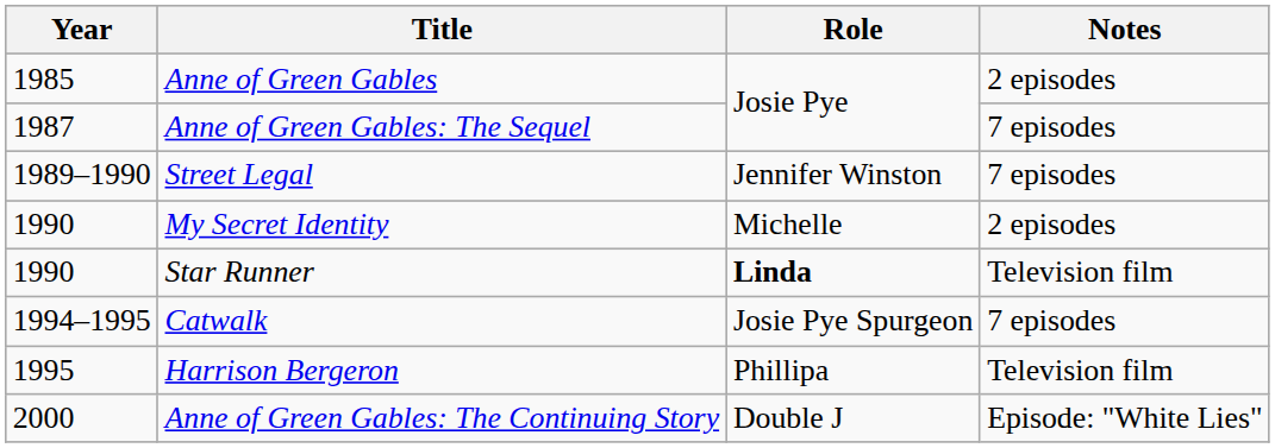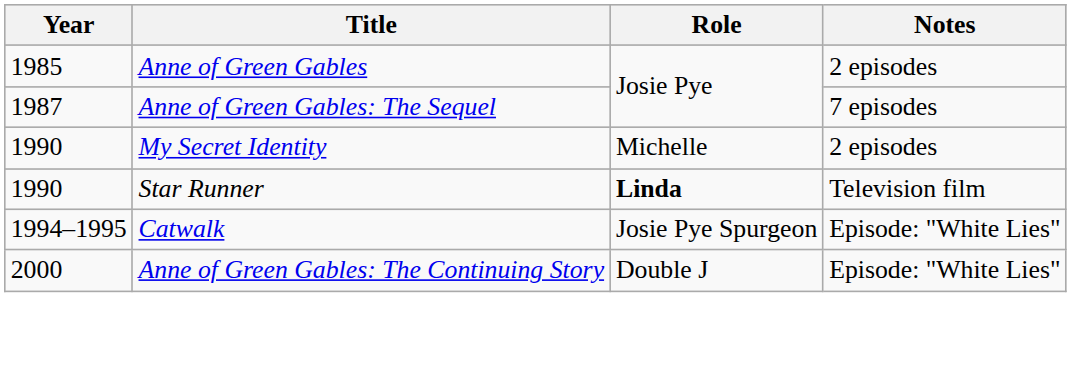 <table class="wikitable sortable">
 <tr>
 <th>Year</th>
 <th>Title</th>
 <th>Role</th>
 <th>Notes</th>
 </tr>
 <tr>
 <td>1985</td>
 <td><em><a href='#'>Anne of Green Gables</a></em></td>
 <td rowspan="2">Josie Pye</td>
 <td>2 episodes</td>
 </tr>
 <tr>
 <td>1987</td>
 <td><em><a href='#'>Anne of Green Gables: The Sequel</a></em></td>
 <td>7 episodes</td>
 </tr>
 <tr>
-<td>1989–1990</td>
-<td><em><a href='#'>Street Legal</a></em></td>
-<td>Jennifer Winston</td>
-<td>7 episodes</td>
-</tr>
-<tr>
 <td>1990</td>
 <td><em><a href='#'>My Secret Identity</a></em></td>
 <td>Michelle</td>
 <td>2 episodes</td>
 </tr>
 <tr>
 <td>1990</td>
 <td><em>Star Runner</em></td>
 <td><strong>Linda</strong></td>
 <td>Television film</td>
 </tr>
 <tr>
 <td>1994–1995</td>
 <td><em><a href='#'>Catwalk</a></em></td>
 <td>Josie Pye Spurgeon</td>
-<td>7 episodes</td>
-</tr>
-<tr>
-<td>1995</td>
-<td><em><a href='#'>Harrison Bergeron</a></em></td>
-<td>Phillipa</td>
-<td>Television film</td>
+<td>Episode: "White Lies"</td>
 </tr>
 <tr>
 <td>2000</td>
 <td><em><a href='#'>Anne of Green Gables: The Continuing Story</a></em></td>
 <td>Double J</td>
 <td>Episode: "White Lies"</td>
 </tr>
 </table>
